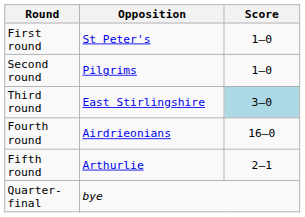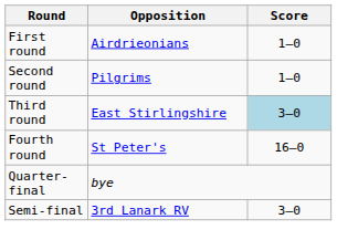 <table class="wikitable" style="text-align:left;margin-left:1em;float:left">
 <tr>
 <th width=80>Round</th>
 <th width=160>Opposition</th>
 <th width=80>Score</th>
 </tr>
 <tr>
 <td>First round</td>
-<td><a href='#'>St Peter's</a></td>
+<td><a href='#'>Airdrieonians</a></td>
 <td align=center>1–0</td>
 </tr>
 <tr>
 <td>Second round</td>
 <td><a href='#'>Pilgrims</a></td>
 <td align=center>1–0</td>
 </tr>
 <tr>
 <td>Third round</td>
 <td><a href='#'>East Stirlingshire</a></td>
 <td align=center style="background: lightblue;">3–0</td>
 </tr>
 <tr>
 <td>Fourth round</td>
-<td><a href='#'>Airdrieonians</a></td>
+<td><a href='#'>St Peter's</a></td>
 <td align=center>16–0</td>
-</tr>
-<tr>
-<td>Fifth round</td>
-<td><a href='#'>Arthurlie</a></td>
-<td align=center>2–1</td>
 </tr>
 <tr>
 <td>Quarter-final</td>
 <td colspan="2"><em>bye</em></td>
 </tr>
+<tr>
+<td>Semi-final</td>
+<td><a href='#'>3rd Lanark RV</a></td>
+<td align=center>3–0</td>
+</tr>
 </table>
